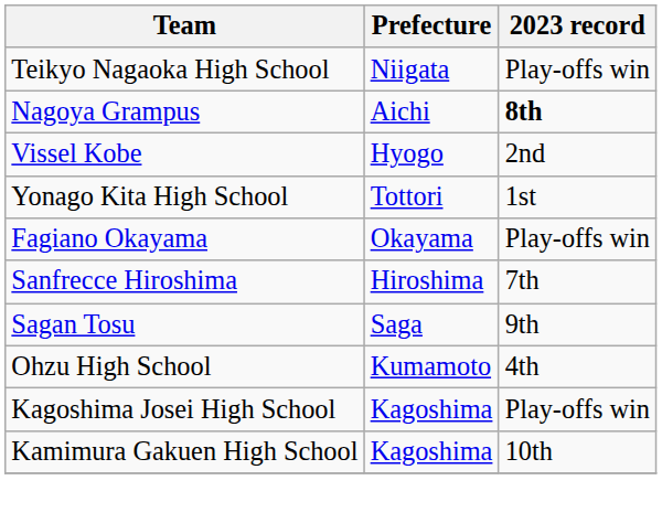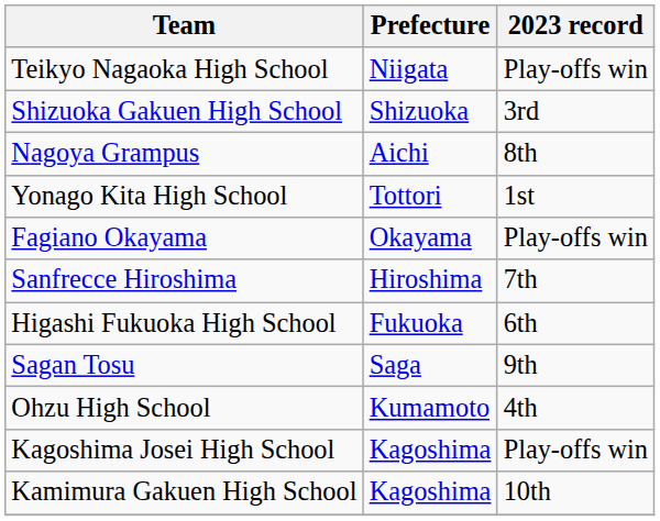 <table class="wikitable">
 <tr>
 <th>Team</th>
 <th>Prefecture</th>
 <th>2023 record</th>
 </tr>
 <tr>
 <td>Teikyo Nagaoka High School</td>
 <td><a href='#'>Niigata</a></td>
 <td> Play-offs win</td>
 </tr>
 <tr>
+<td><a href='#'>Shizuoka Gakuen High School</a></td>
+<td><a href='#'>Shizuoka</a></td>
+<td>3rd</td>
+</tr>
+<tr>
 <td><a href='#'>Nagoya Grampus</a></td>
 <td><a href='#'>Aichi</a></td>
-<td><strong>8th</strong></td>
-</tr>
-<tr>
-<td><a href='#'>Vissel Kobe</a></td>
-<td><a href='#'>Hyogo</a></td>
-<td>2nd</td>
+<td>8th</td>
 </tr>
 <tr>
 <td>Yonago Kita High School</td>
 <td><a href='#'>Tottori</a></td>
 <td>1st</td>
 </tr>
 <tr>
 <td><a href='#'>Fagiano Okayama</a></td>
 <td><a href='#'>Okayama</a></td>
 <td> Play-offs win</td>
 </tr>
 <tr>
 <td><a href='#'>Sanfrecce Hiroshima</a></td>
 <td><a href='#'>Hiroshima</a></td>
 <td>7th</td>
+</tr>
+<tr>
+<td>Higashi Fukuoka High School</td>
+<td><a href='#'>Fukuoka</a></td>
+<td>6th</td>
 </tr>
 <tr>
 <td><a href='#'>Sagan Tosu</a></td>
 <td><a href='#'>Saga</a></td>
 <td>9th</td>
 </tr>
 <tr>
 <td>Ohzu High School</td>
 <td><a href='#'>Kumamoto</a></td>
 <td>4th</td>
 </tr>
 <tr>
 <td>Kagoshima Josei High School</td>
 <td><a href='#'>Kagoshima</a></td>
 <td> Play-offs win</td>
 </tr>
 <tr>
 <td>Kamimura Gakuen High School</td>
 <td><a href='#'>Kagoshima</a></td>
 <td>10th</td>
 </tr>
 <tr>
 </tr>
 </table>
